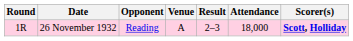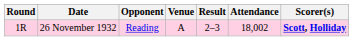 <table style="text-align:center;" class="wikitable sortable">
 <tr>
 <th>Round</th>
 <th>Date</th>
 <th>Opponent</th>
 <th>Venue</th>
 <th>Result</th>
 <th>Attendance</th>
 <th>Scorer(s)</th>
 </tr>
 <tr style="background:#ffd0e3;">
 <td>1R</td>
 <td>26 November 1932</td>
 <td><a href='#'>Reading</a></td>
 <td>A</td>
 <td>2–3</td>
-<td>18,000</td>
+<td>18,002</td>
 <td><strong><a href='#'>Scott</a>, <a href='#'>Holliday</a></strong></td>
 </tr>
 </table>
